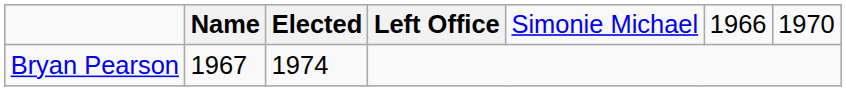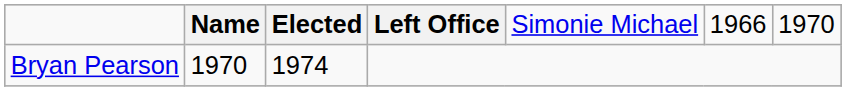 <table class="wikitable">
 <tr>
 <td> </td>
 <th><strong>Name </strong></th>
 <th><strong>Elected</strong></th>
 <th><strong>Left Office</strong><br></th>
 <td><a href='#'>Simonie Michael</a></td>
 <td>1966</td>
 <td>1970</td>
 </tr>
 <tr>
 <td><a href='#'>Bryan Pearson</a></td>
-<td>1967</td>
+<td>1970</td>
 <td>1974</td>
 </tr>
 </table>
